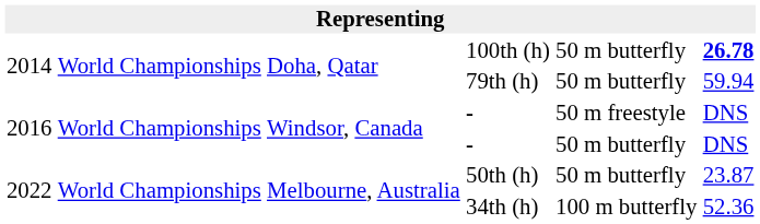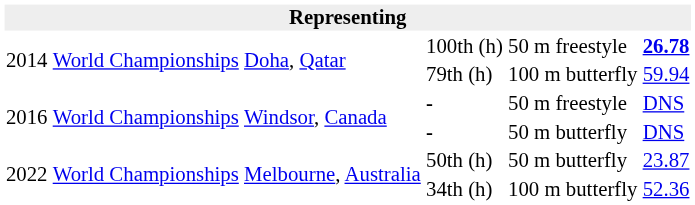 <table>
 <tr>
 <th bgcolor="#eeeeee" colspan="6">Representing </th>
 </tr>
 <tr>
 <td rowspan=2>2014</td>
 <td rowspan=2><a href='#'>World Championships</a></td>
 <td rowspan=2 align=left> <a href='#'>Doha</a>, <a href='#'>Qatar</a></td>
 <td>100th (h)</td>
-<td>50 m butterfly</td>
+<td>50 m freestyle</td>
 <td><strong><a href='#'>26.78</a></strong></td>
 </tr>
 <tr>
 <td>79th (h)</td>
-<td>50 m butterfly</td>
+<td>100 m butterfly</td>
 <td><a href='#'>59.94</a></td>
 </tr>
 <tr>
 <td rowspan=2>2016</td>
 <td rowspan=2><a href='#'>World Championships</a></td>
 <td rowspan=2 align=left> <a href='#'>Windsor</a>, <a href='#'>Canada</a></td>
 <td><strong>-</strong></td>
 <td>50 m freestyle</td>
 <td><a href='#'>DNS</a></td>
 </tr>
 <tr>
 <td><strong>-</strong></td>
 <td>50 m butterfly</td>
 <td><a href='#'>DNS</a></td>
 </tr>
 <tr>
 <td rowspan=2>2022</td>
 <td rowspan=2><a href='#'>World Championships</a></td>
 <td rowspan=2 align=left> <a href='#'>Melbourne</a>, <a href='#'>Australia</a></td>
 <td>50th (h)</td>
 <td>50 m butterfly</td>
 <td><a href='#'>23.87</a></td>
 </tr>
 <tr>
 <td>34th (h)</td>
 <td>100 m butterfly</td>
 <td><a href='#'>52.36</a></td>
 </tr>
 </table>
